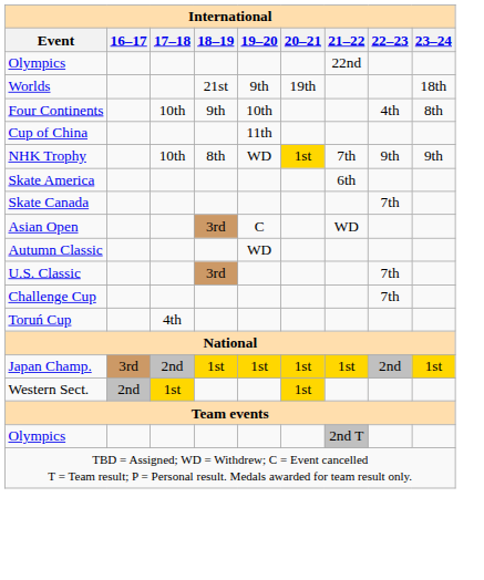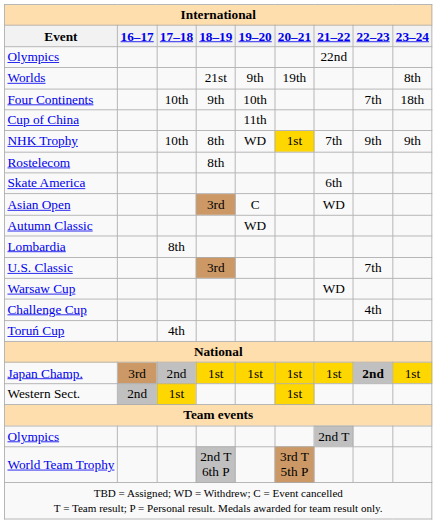 <table class="wikitable" style="text-align:center">
 <tr>
 <th colspan="9" style="background-color: #ffdead; " align="center">International</th>
 </tr>
 <tr>
 <th>Event</th>
 <th><a href='#'>16–17</a></th>
 <th><a href='#'>17–18</a></th>
 <th><a href='#'>18–19</a></th>
 <th><a href='#'>19–20</a></th>
 <th><a href='#'>20–21</a></th>
 <th><a href='#'>21–22</a></th>
 <th><a href='#'>22–23</a></th>
 <th><a href='#'>23–24</a></th>
 </tr>
 <tr>
 <td align=left><a href='#'>Olympics</a></td>
 <td></td>
 <td></td>
 <td></td>
 <td></td>
 <td></td>
 <td>22nd</td>
 <td></td>
 <td></td>
 </tr>
 <tr>
 <td align=left><a href='#'>Worlds</a></td>
 <td></td>
 <td></td>
 <td>21st</td>
 <td>9th</td>
 <td>19th</td>
 <td></td>
 <td></td>
-<td>18th</td>
+<td>8th</td>
 </tr>
 <tr>
 <td align=left><a href='#'>Four Continents</a></td>
 <td></td>
 <td>10th</td>
 <td>9th</td>
 <td>10th</td>
 <td></td>
 <td></td>
-<td>4th</td>
-<td>8th</td>
+<td>7th</td>
+<td>18th</td>
 </tr>
 <tr>
 <td align=left> <a href='#'>Cup of China</a></td>
 <td></td>
 <td></td>
 <td></td>
 <td>11th</td>
 <td></td>
 <td></td>
 <td></td>
 <td></td>
 </tr>
 <tr>
 <td align=left> <a href='#'>NHK Trophy</a></td>
 <td></td>
 <td>10th</td>
 <td>8th</td>
 <td>WD</td>
 <td bgcolor=gold>1st</td>
 <td>7th</td>
 <td>9th</td>
 <td>9th</td>
 </tr>
 <tr>
+<td align=left> <a href='#'>Rostelecom</a></td>
+<td></td>
+<td></td>
+<td>8th</td>
+<td></td>
+<td></td>
+<td></td>
+<td></td>
+<td></td>
+</tr>
+<tr>
 <td align=left> <a href='#'>Skate America</a></td>
 <td></td>
 <td></td>
 <td></td>
 <td></td>
 <td></td>
 <td>6th</td>
 <td></td>
-<td></td>
-</tr>
-<tr>
-<td align=left> <a href='#'>Skate Canada</a></td>
-<td></td>
-<td></td>
-<td></td>
-<td></td>
-<td></td>
-<td></td>
-<td>7th</td>
 <td></td>
 </tr>
 <tr>
 <td align=left> <a href='#'>Asian Open</a></td>
 <td></td>
 <td></td>
 <td bgcolor="cc9966">3rd</td>
 <td>C</td>
 <td></td>
 <td>WD</td>
 <td></td>
 <td></td>
 </tr>
 <tr>
 <td align=left> <a href='#'>Autumn Classic</a></td>
 <td></td>
 <td></td>
 <td></td>
 <td>WD</td>
 <td></td>
 <td></td>
 <td></td>
 <td></td>
 </tr>
 <tr>
+<td align=left> <a href='#'>Lombardia</a></td>
+<td></td>
+<td>8th</td>
+<td></td>
+<td></td>
+<td></td>
+<td></td>
+<td></td>
+<td></td>
+</tr>
+<tr>
 <td align=left> <a href='#'>U.S. Classic</a></td>
 <td></td>
 <td></td>
 <td bgcolor="cc9966">3rd</td>
 <td></td>
 <td></td>
 <td></td>
 <td>7th</td>
 <td></td>
 </tr>
 <tr>
+<td align=left> <a href='#'>Warsaw Cup</a></td>
+<td></td>
+<td></td>
+<td></td>
+<td></td>
+<td></td>
+<td>WD</td>
+<td></td>
+<td></td>
+</tr>
+<tr>
 <td align=left><a href='#'>Challenge Cup</a></td>
 <td></td>
 <td></td>
 <td></td>
 <td></td>
 <td></td>
 <td></td>
-<td>7th</td>
+<td>4th</td>
 <td></td>
 </tr>
 <tr>
 <td align=left><a href='#'>Toruń Cup</a></td>
 <td></td>
 <td>4th</td>
 <td></td>
 <td></td>
 <td></td>
 <td></td>
 <td></td>
 <td></td>
 </tr>
 <tr>
 <th colspan="9" style="background-color: #ffdead; " align="center">National</th>
 </tr>
 <tr>
 <td align=left><a href='#'>Japan Champ.</a></td>
 <td bgcolor="cc9966">3rd</td>
 <td bgcolor="silver">2nd</td>
 <td bgcolor="gold">1st</td>
 <td bgcolor="gold">1st</td>
 <td bgcolor="gold">1st</td>
 <td bgcolor="gold">1st</td>
-<td bgcolor="silver">2nd</td>
+<td bgcolor="silver"><strong>2nd</strong></td>
 <td bgcolor=gold>1st</td>
 </tr>
 <tr>
 <td align=left>Western Sect.</td>
 <td bgcolor=silver>2nd</td>
 <td bgcolor=gold>1st</td>
 <td></td>
 <td></td>
 <td bgcolor=gold>1st</td>
 <td></td>
 <td></td>
 <td></td>
 </tr>
 <tr>
 <th colspan="9" style="background-color: #ffdead; " align="center">Team events</th>
 </tr>
 <tr>
 <td align=left><a href='#'>Olympics</a></td>
 <td></td>
 <td></td>
 <td></td>
 <td></td>
 <td></td>
 <td bgcolor=silver>2nd T</td>
 <td></td>
 <td></td>
 </tr>
 <tr>
+<td align=left><a href='#'>World Team Trophy</a></td>
+<td></td>
+<td></td>
+<td bgcolor="silver">2nd T <br> 6th P</td>
+<td></td>
+<td bgcolor="cc9966">3rd T <br> 5th P</td>
+<td></td>
+<td></td>
+<td></td>
+</tr>
+<tr>
 <td colspan="9"><small>TBD = Assigned; WD = Withdrew; C = Event cancelled <br> T = Team result; P = Personal result. Medals awarded for team result only.</small></td>
 </tr>
 </table>
